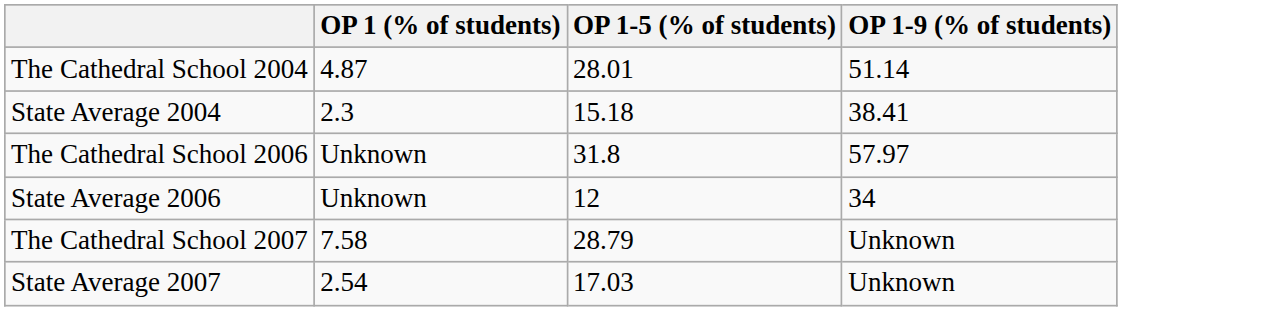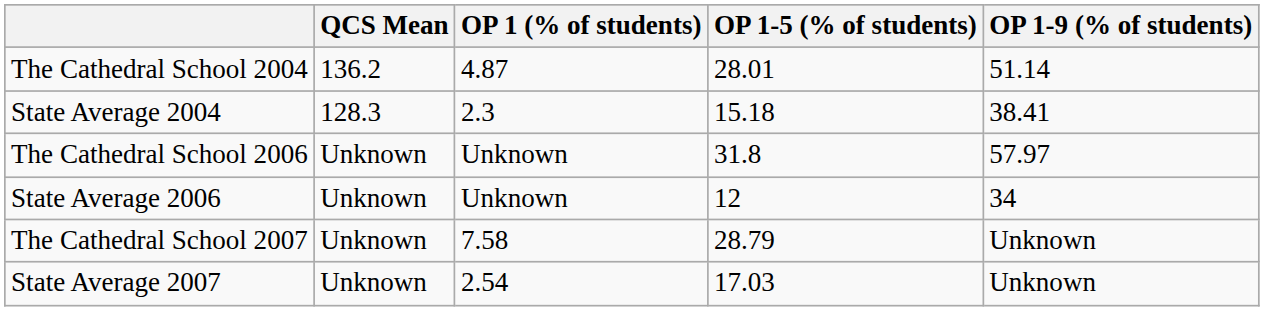 <table class="wikitable">
 <tr>
 <th></th>
+<th>QCS Mean</th>
 <th>OP 1 (% of students)</th>
 <th>OP 1-5 (% of students)</th>
 <th>OP 1-9 (% of students)</th>
 </tr>
 <tr>
 <td>The Cathedral School 2004</td>
+<td>136.2</td>
 <td>4.87</td>
 <td>28.01</td>
 <td>51.14</td>
 </tr>
 <tr>
 <td>State Average 2004</td>
+<td>128.3</td>
 <td>2.3</td>
 <td>15.18</td>
 <td>38.41</td>
 </tr>
 <tr>
 <td>The Cathedral School 2006</td>
 <td>Unknown</td>
+<td>Unknown</td>
 <td>31.8</td>
 <td>57.97</td>
 </tr>
 <tr>
 <td>State Average 2006</td>
 <td>Unknown</td>
+<td>Unknown</td>
 <td>12</td>
 <td>34</td>
 </tr>
 <tr>
 <td>The Cathedral School 2007</td>
+<td>Unknown</td>
 <td>7.58</td>
 <td>28.79</td>
 <td>Unknown</td>
 </tr>
 <tr>
 <td>State Average 2007</td>
+<td>Unknown</td>
 <td>2.54</td>
 <td>17.03</td>
 <td>Unknown</td>
 </tr>
 </table>
